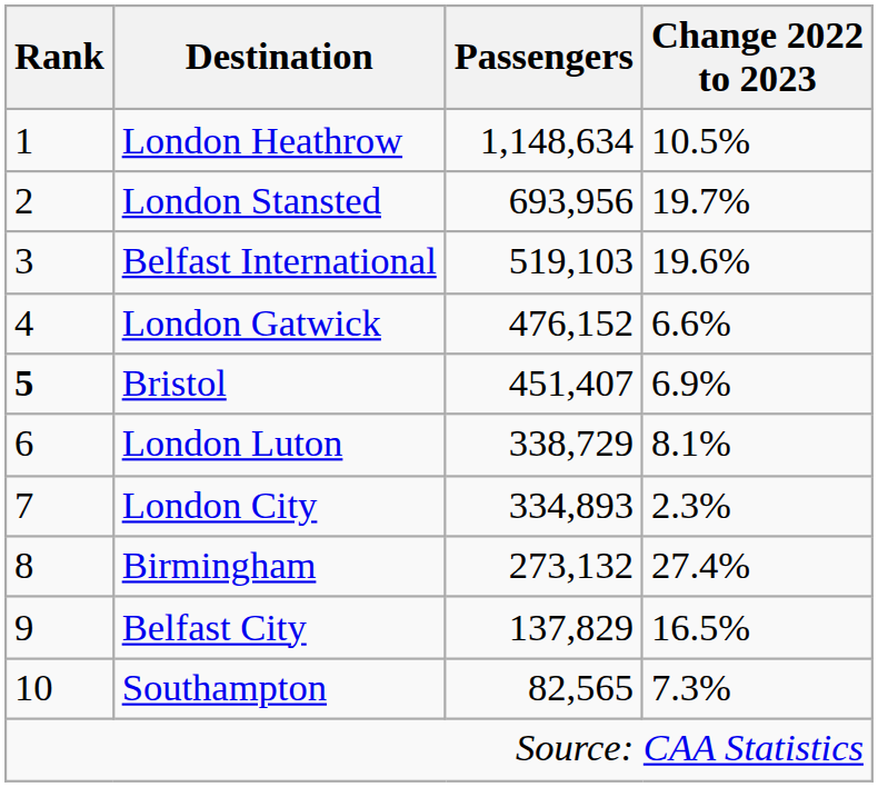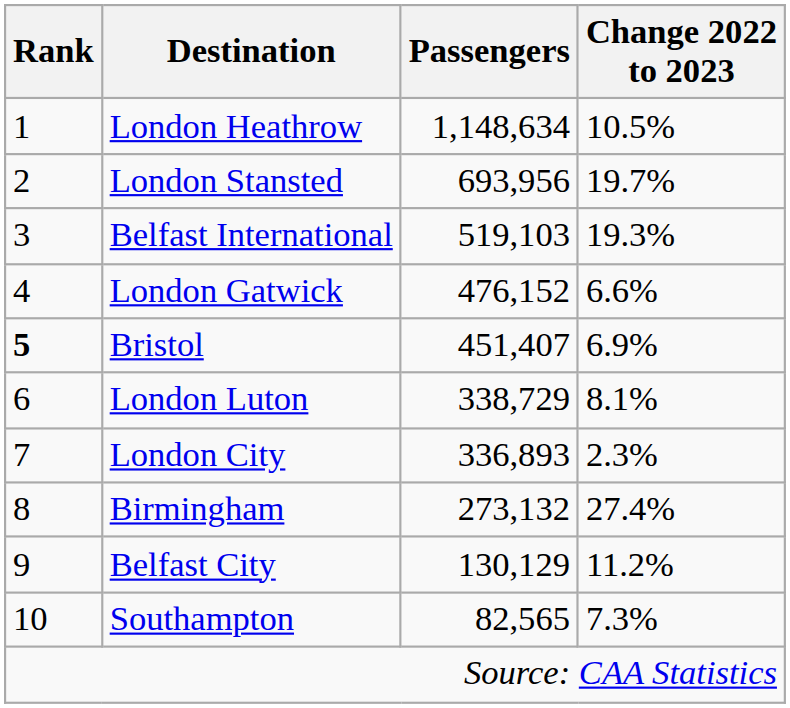 <table class="wikitable sortable">
 <tr>
 <th>Rank</th>
 <th>Destination</th>
 <th>Passengers</th>
 <th>Change 2022<br>to 2023</th>
 </tr>
 <tr>
 <td>1</td>
 <td><a href='#'>London Heathrow</a></td>
 <td align=right>1,148,634</td>
 <td> 10.5%</td>
 </tr>
 <tr>
 <td>2</td>
 <td><a href='#'>London Stansted</a></td>
 <td align=right>693,956</td>
 <td> 19.7%</td>
 </tr>
 <tr>
 <td>3</td>
 <td><a href='#'>Belfast International</a></td>
 <td align=right>519,103</td>
-<td> 19.6%</td>
+<td> 19.3%</td>
 </tr>
 <tr>
 <td>4</td>
 <td><a href='#'>London Gatwick</a></td>
 <td align=right>476,152</td>
 <td> 6.6%</td>
 </tr>
 <tr>
 <td><strong>5</strong></td>
 <td><a href='#'>Bristol</a></td>
 <td align=right>451,407</td>
 <td> 6.9%</td>
 </tr>
 <tr>
 <td>6</td>
 <td><a href='#'>London Luton</a></td>
 <td align=right>338,729</td>
 <td> 8.1%</td>
 </tr>
 <tr>
 <td>7</td>
 <td><a href='#'>London City</a></td>
-<td align=right>334,893</td>
+<td align=right>336,893</td>
 <td> 2.3%</td>
 </tr>
 <tr>
 <td>8</td>
 <td><a href='#'>Birmingham</a></td>
 <td align=right>273,132</td>
 <td> 27.4%</td>
 </tr>
 <tr>
 <td>9</td>
 <td><a href='#'>Belfast City</a></td>
-<td align=right>137,829</td>
-<td> 16.5%</td>
+<td align=right>130,129</td>
+<td> 11.2%</td>
 </tr>
 <tr>
 <td>10</td>
 <td><a href='#'>Southampton</a></td>
 <td align=right>82,565</td>
 <td> 7.3%</td>
 </tr>
 <tr class="sortbottom">
 <td colspan="4" style="text-align:right;"><em>Source: <a href='#'>CAA Statistics</a></em></td>
 </tr>
 </table>
